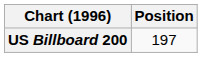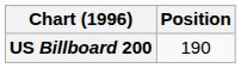 <table class="wikitable plainrowheaders" style="text-align:center">
 <tr>
 <th scope="col">Chart (1996)</th>
 <th scope="col">Position</th>
 </tr>
 <tr>
 <th scope="row">US <em>Billboard</em> 200</th>
-<td style="text-align:center;">197</td>
+<td style="text-align:center;">190</td>
 </tr>
 </table>
